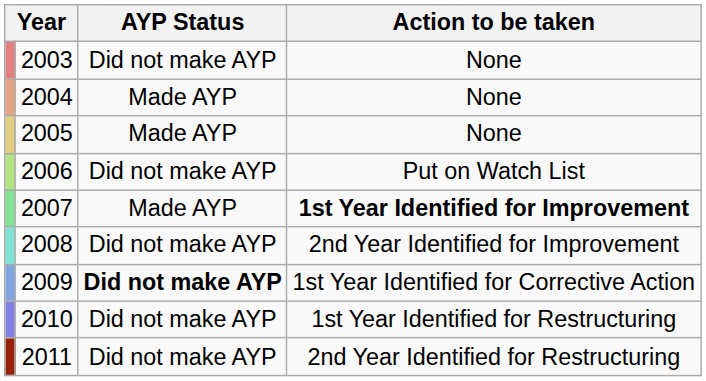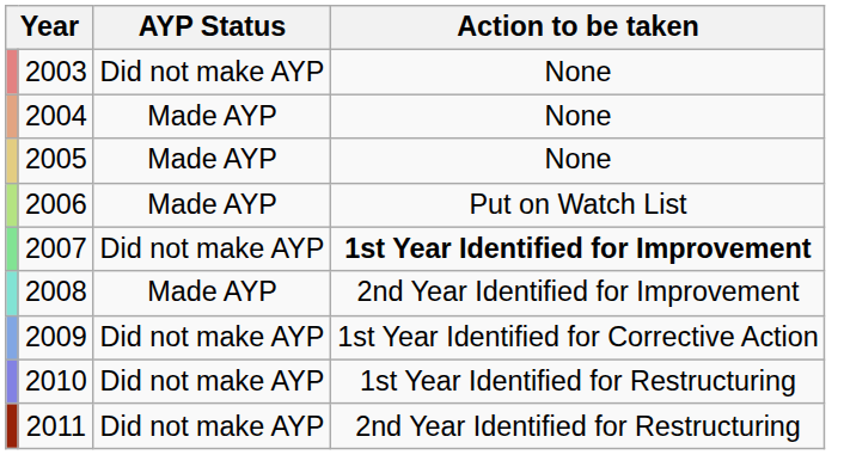 <table class="wikitable" style="text-align: center;" style="background: #FFFFFF;">
 <tr>
 <th colspan="2">Year</th>
 <th>AYP Status</th>
 <th>Action to be taken</th>
 </tr>
 <tr>
 <td bgcolor="e38181"></td>
 <td align="center">2003</td>
 <td align="center">Did not make AYP</td>
 <td align="center">None</td>
 </tr>
 <tr>
 <td bgcolor="e2a482"></td>
 <td align="center">2004</td>
 <td align="center">Made AYP</td>
 <td align="center">None</td>
 </tr>
 <tr>
 <td bgcolor="e3cd81"></td>
 <td align="center">2005</td>
 <td align="center">Made AYP</td>
 <td align="center">None</td>
 </tr>
 <tr>
 <td bgcolor="b4e381"></td>
 <td align="center">2006</td>
-<td align="center">Did not make AYP</td>
+<td align="center">Made AYP</td>
 <td align="center">Put on Watch List</td>
 </tr>
 <tr>
 <td bgcolor="81e393"></td>
 <td align="center">2007</td>
-<td align="center">Made AYP</td>
+<td align="center">Did not make AYP</td>
 <td align="center"><strong>1st Year Identified for Improvement</strong></td>
 </tr>
 <tr>
 <td bgcolor="81e3d4"></td>
 <td align="center">2008</td>
-<td align="center">Did not make AYP</td>
+<td align="center">Made AYP</td>
 <td align="center">2nd Year Identified for Improvement</td>
 </tr>
 <tr>
 <td bgcolor="81a6e3"></td>
 <td align="center">2009</td>
-<td align="center"><strong>Did not make AYP</strong></td>
+<td align="center">Did not make AYP</td>
 <td align="center">1st Year Identified for Corrective Action</td>
 </tr>
 <tr>
 <td bgcolor="8381e3"></td>
 <td align="center">2010</td>
 <td align="center">Did not make AYP</td>
 <td align="center">1st Year Identified for Restructuring</td>
 </tr>
 <tr>
 <td bgcolor="9722r8"></td>
 <td align="center">2011</td>
 <td align="center">Did not make AYP</td>
 <td align="center">2nd Year Identified for Restructuring</td>
 </tr>
 </table>
